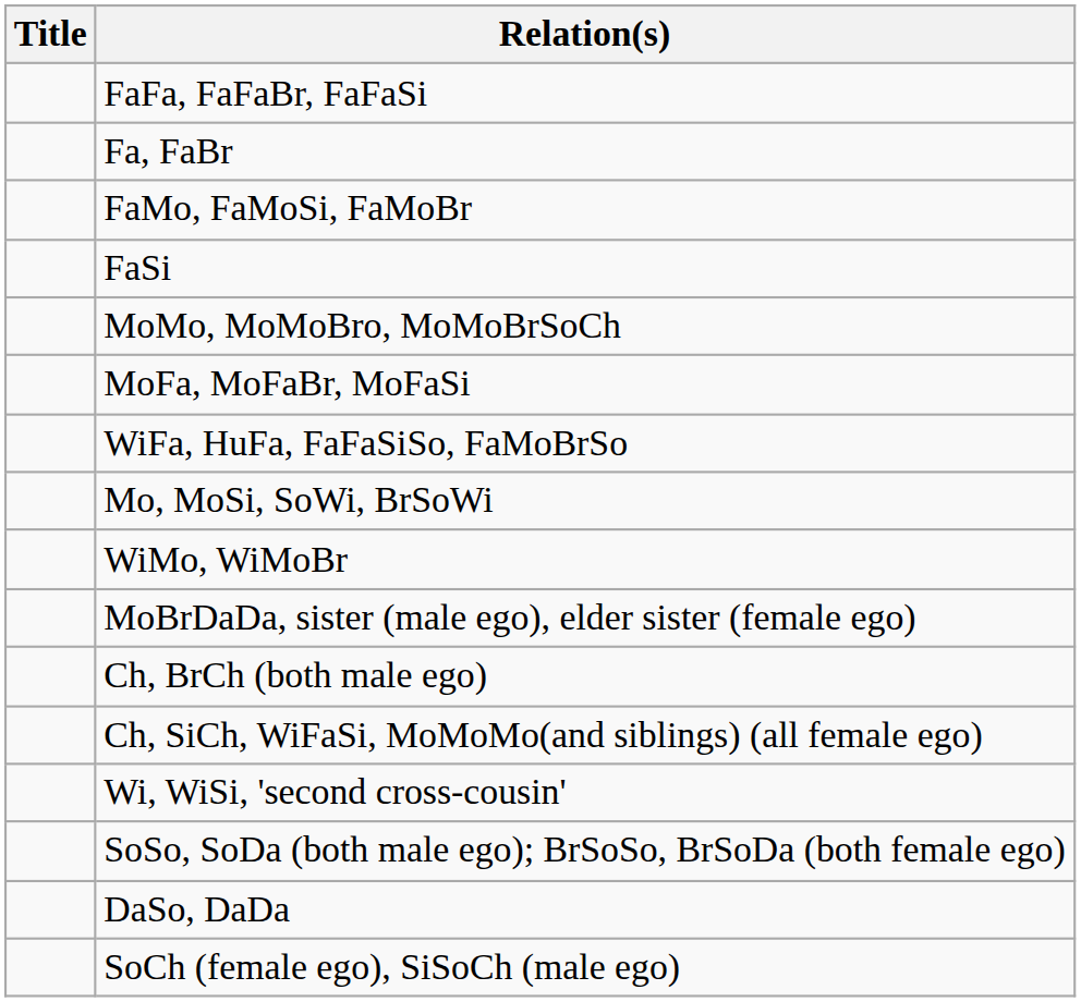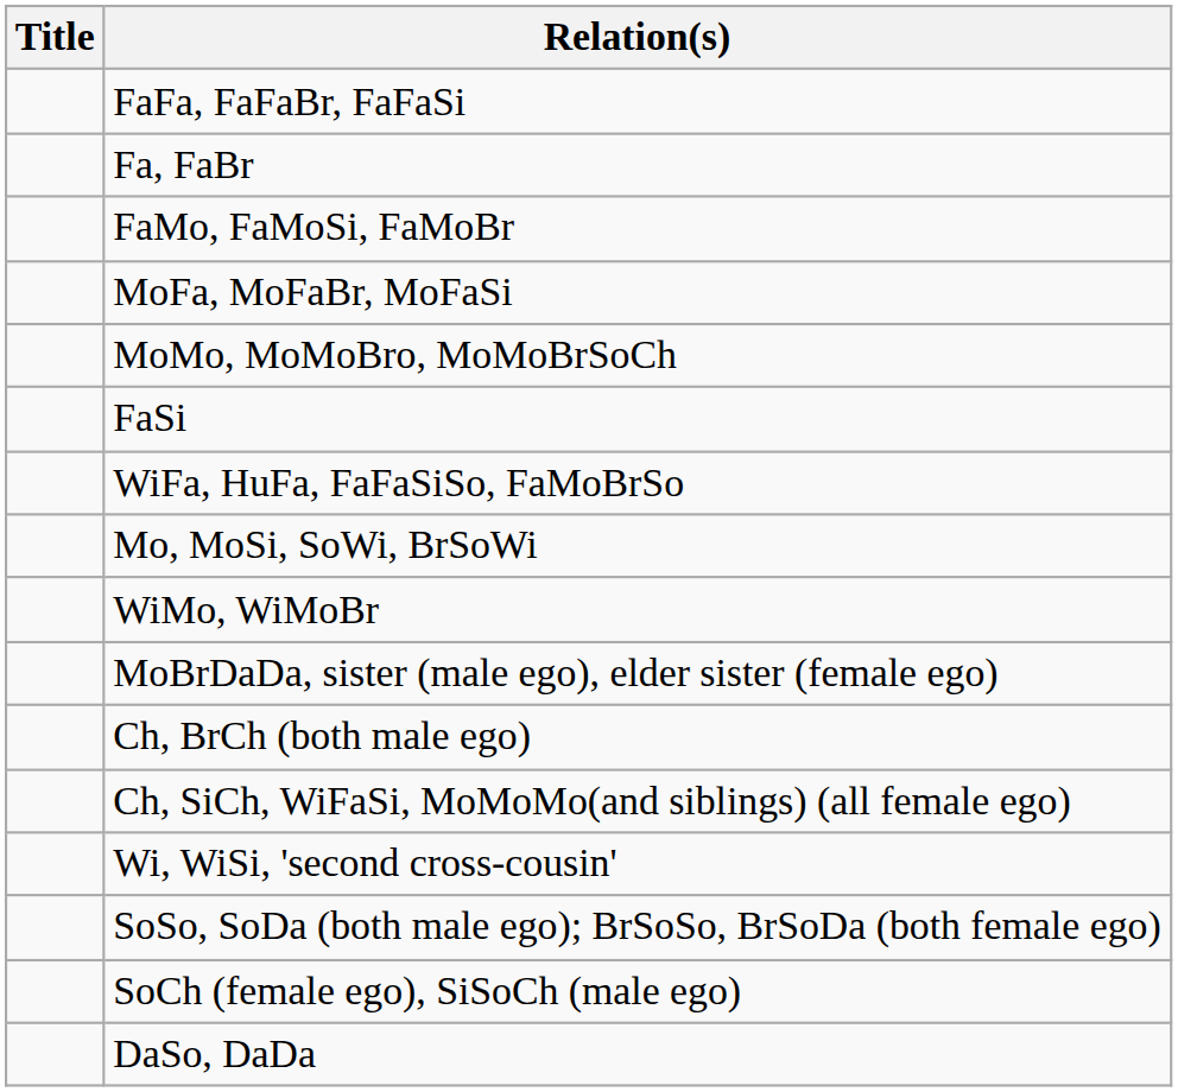 <table class="wikitable">
 <tr>
 <th>Title</th>
 <th>Relation(s)</th>
 </tr>
 <tr>
 <td></td>
 <td>FaFa, FaFaBr, FaFaSi</td>
 </tr>
 <tr>
 <td></td>
 <td>Fa, FaBr</td>
 </tr>
 <tr>
 <td></td>
 <td>FaMo, FaMoSi, FaMoBr</td>
 </tr>
 <tr>
 <td></td>
-<td>FaSi</td>
+<td>MoFa, MoFaBr, MoFaSi</td>
 </tr>
 <tr>
 <td></td>
 <td>MoMo, MoMoBro, MoMoBrSoCh</td>
 </tr>
 <tr>
 <td></td>
-<td>MoFa, MoFaBr, MoFaSi</td>
+<td>FaSi</td>
 </tr>
 <tr>
 <td></td>
 <td>WiFa, HuFa, FaFaSiSo, FaMoBrSo</td>
 </tr>
 <tr>
 <td></td>
 <td>Mo, MoSi, SoWi, BrSoWi</td>
 </tr>
 <tr>
 <td></td>
 <td>WiMo, WiMoBr</td>
 </tr>
 <tr>
 <td></td>
 <td>MoBrDaDa, sister (male ego), elder sister (female ego)</td>
 </tr>
 <tr>
 <td></td>
 <td>Ch, BrCh (both male ego)</td>
 </tr>
 <tr>
 <td></td>
 <td>Ch, SiCh, WiFaSi, MoMoMo(and siblings) (all female ego)</td>
 </tr>
 <tr>
 <td></td>
 <td>Wi, WiSi, 'second cross-cousin'</td>
 </tr>
 <tr>
 <td></td>
 <td>SoSo, SoDa (both male ego); BrSoSo, BrSoDa (both female ego)</td>
 </tr>
 <tr>
 <td></td>
-<td>DaSo, DaDa</td>
+<td>SoCh (female ego), SiSoCh (male ego)</td>
 </tr>
 <tr>
 <td></td>
-<td>SoCh (female ego), SiSoCh (male ego)</td>
+<td>DaSo, DaDa</td>
 </tr>
 </table>
